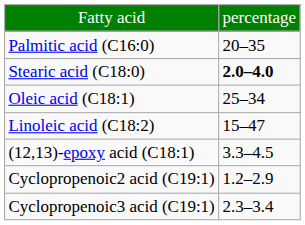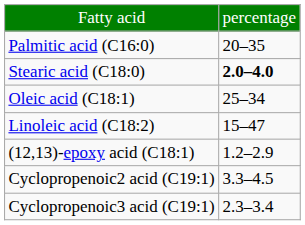 <table class="wikitable">
 <tr style="background:green; color:white" align="center">
 <td>Fatty acid</td>
 <td>percentage</td>
 </tr>
 <tr>
 <td><a href='#'>Palmitic acid</a> (C16:0)</td>
 <td>20–35</td>
 </tr>
 <tr>
 <td><a href='#'>Stearic acid</a> (C18:0)</td>
 <td><strong>2.0–4.0</strong></td>
 </tr>
 <tr>
 <td><a href='#'>Oleic acid</a> (C18:1)</td>
 <td>25–34</td>
 </tr>
 <tr>
 <td><a href='#'>Linoleic acid</a> (C18:2)</td>
 <td>15–47</td>
 </tr>
 <tr>
 <td>(12,13)-<a href='#'>epoxy</a> acid (C18:1)</td>
-<td>3.3–4.5</td>
+<td>1.2–2.9</td>
 </tr>
 <tr>
 <td>Cyclopropenoic2 acid (C19:1)</td>
-<td>1.2–2.9</td>
+<td>3.3–4.5</td>
 </tr>
 <tr>
 <td>Cyclopropenoic3 acid (C19:1)</td>
 <td>2.3–3.4</td>
 </tr>
 </table>
